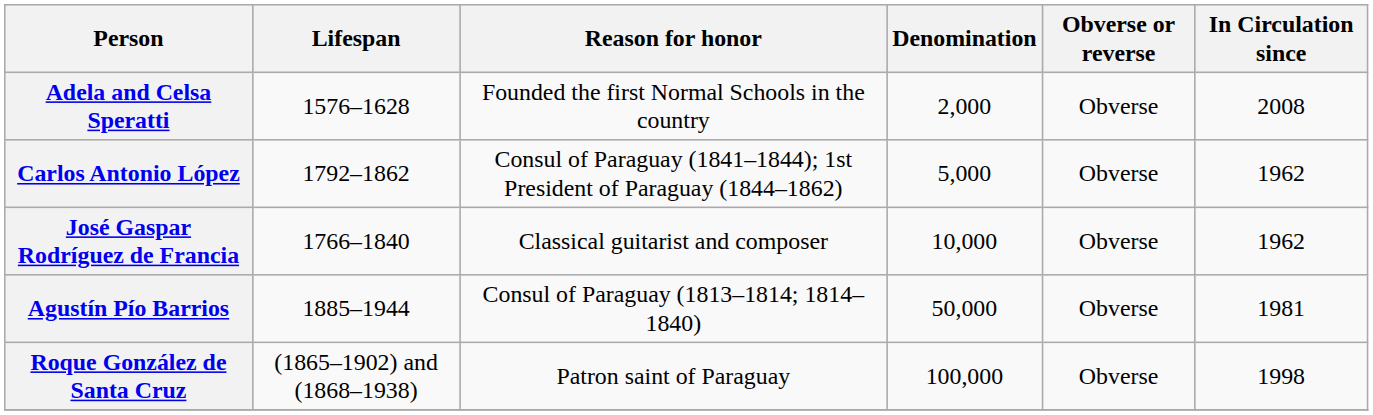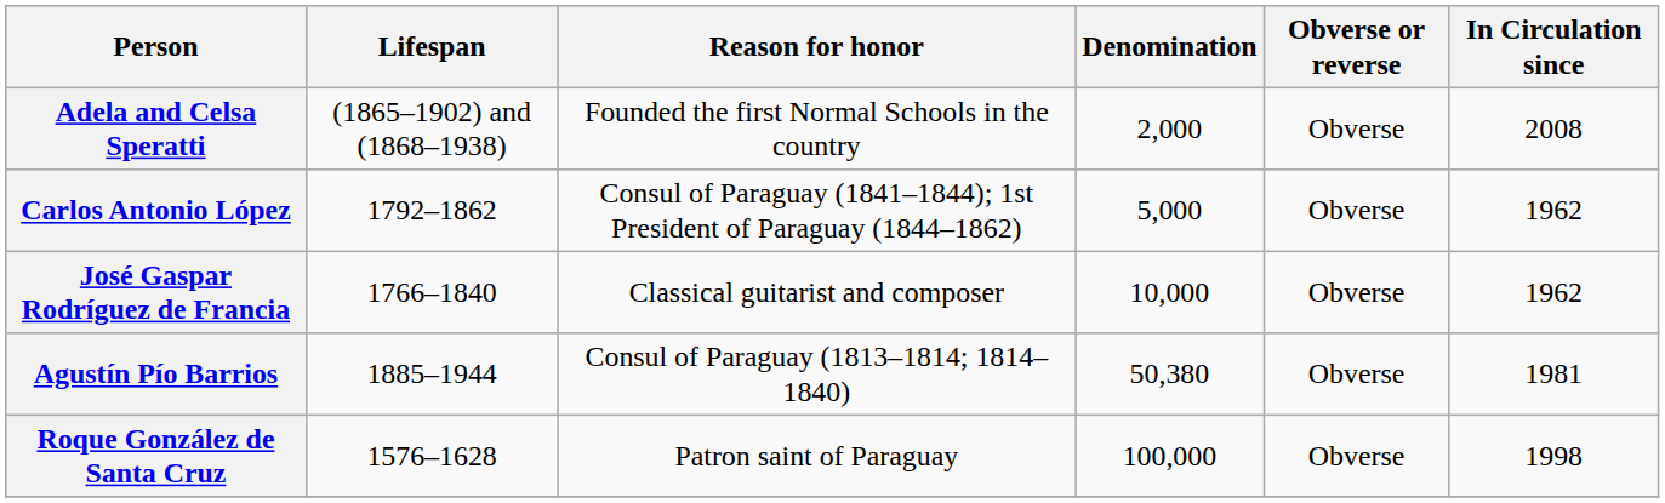 <table class="wikitable" style="font-size: 95%; text-align:center;">
 <tr>
 <th>Person</th>
 <th>Lifespan</th>
 <th>Reason for honor</th>
 <th>Denomination</th>
 <th>Obverse or reverse</th>
 <th>In Circulation since</th>
 </tr>
 <tr>
 <th><a href='#'>Adela and Celsa Speratti</a></th>
-<td>1576–1628</td>
+<td>(1865–1902) and (1868–1938)</td>
 <td>Founded the first Normal Schools in the country</td>
 <td> 2,000</td>
 <td>Obverse</td>
 <td>2008</td>
 </tr>
 <tr>
 <th><a href='#'>Carlos Antonio López</a></th>
 <td>1792–1862</td>
 <td>Consul of Paraguay (1841–1844); 1st President of Paraguay (1844–1862)</td>
 <td> 5,000</td>
 <td>Obverse</td>
 <td>1962</td>
 </tr>
 <tr>
 <th><a href='#'>José Gaspar Rodríguez de Francia</a></th>
 <td>1766–1840</td>
 <td>Classical guitarist and composer</td>
 <td> 10,000</td>
 <td>Obverse</td>
 <td>1962</td>
 </tr>
 <tr>
 <th><a href='#'>Agustín Pío Barrios</a></th>
 <td>1885–1944</td>
 <td>Consul of Paraguay (1813–1814; 1814–1840)</td>
-<td> 50,000</td>
+<td> 50,380</td>
 <td>Obverse</td>
 <td>1981</td>
 </tr>
 <tr>
 <th><a href='#'>Roque González de Santa Cruz</a></th>
-<td>(1865–1902) and (1868–1938)</td>
+<td>1576–1628</td>
 <td>Patron saint of Paraguay</td>
 <td> 100,000</td>
 <td>Obverse</td>
 <td>1998</td>
 </tr>
 <tr>
 </tr>
 </table>
